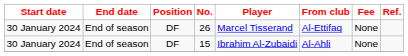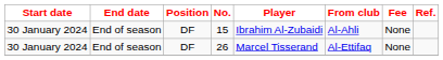 <table class="wikitable sortable">
 <tr>
 <th style="background:white; color:red;">Start date</th>
 <th style="background:white; color:red;">End date</th>
 <th style="background:white; color:red;">Position</th>
 <th style="background:white; color:red;">No.</th>
 <th style="background:white; color:red;">Player</th>
 <th style="background:white; color:red;">From club</th>
 <th style="background:white; color:red;">Fee</th>
 <th style="background:white; color:red;">Ref.</th>
 </tr>
 <tr>
 <td>30 January 2024</td>
 <td>End of season</td>
 <td style="text-align:center;">DF</td>
+<td style="text-align:center;">15</td>
+<td style="text-align:left;"> <a href='#'>Ibrahim Al-Zubaidi</a></td>
+<td style="text-align:left;"> <a href='#'>Al-Ahli</a></td>
+<td>None</td>
+<td></td>
+</tr>
+<tr>
+<td>30 January 2024</td>
+<td>End of season</td>
+<td style="text-align:center;">DF</td>
 <td style="text-align:center;">26</td>
 <td style="text-align:left;"> <a href='#'>Marcel Tisserand</a></td>
 <td style="text-align:left;"> <a href='#'>Al-Ettifaq</a></td>
 <td>None</td>
 <td></td>
 </tr>
 <tr>
-<td>30 January 2024</td>
-<td>End of season</td>
-<td style="text-align:center;">DF</td>
-<td style="text-align:center;">15</td>
-<td style="text-align:left;"> <a href='#'>Ibrahim Al-Zubaidi</a></td>
-<td style="text-align:left;"> <a href='#'>Al-Ahli</a></td>
-<td>None</td>
-<td></td>
-</tr>
-<tr>
 </tr>
 </table>
